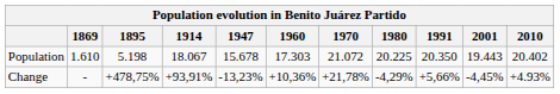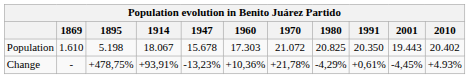 <table class="wikitable">
 <tr>
 <th bgcolor=black colspan=20 style="color:black;">Population evolution in Benito Juárez Partido</th>
 </tr>
 <tr>
 <th></th>
 <th>1869</th>
 <th>1895</th>
 <th>1914</th>
 <th>1947</th>
 <th>1960</th>
 <th>1970</th>
 <th>1980</th>
 <th>1991</th>
 <th>2001</th>
 <th>2010</th>
 </tr>
 <tr>
 <td>Population</td>
 <td align=center>1.610</td>
 <td align=center>5.198</td>
 <td align=center>18.067</td>
 <td align=center>15.678</td>
 <td align=center>17.303</td>
 <td align=center>21.072</td>
-<td align=center>20.225</td>
+<td align=center>20.825</td>
 <td align=center>20.350</td>
 <td align=center>19.443</td>
 <td align=center>20.402</td>
 </tr>
 <tr>
 <td>Change</td>
 <td align=center>-</td>
 <td align=center>+478,75%</td>
 <td align=center>+93,91%</td>
 <td align=center>-13,23%</td>
 <td align=center>+10,36%</td>
 <td align=center>+21,78%</td>
 <td align=center>-4,29%</td>
-<td align=center>+5,66%</td>
+<td align=center>+0,61%</td>
 <td align=center>-4,45%</td>
 <td align=center>+4.93%</td>
 </tr>
 </table>
